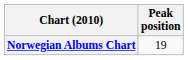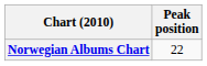 <table class="wikitable sortable plainrowheaders">
 <tr>
 <th scope="col">Chart (2010)</th>
 <th scope="col">Peak<br>position</th>
 </tr>
 <tr>
 <th scope="row"><a href='#'>Norwegian Albums Chart</a></th>
-<td style="text-align:center;">19</td>
+<td style="text-align:center;">22</td>
 </tr>
 </table>
